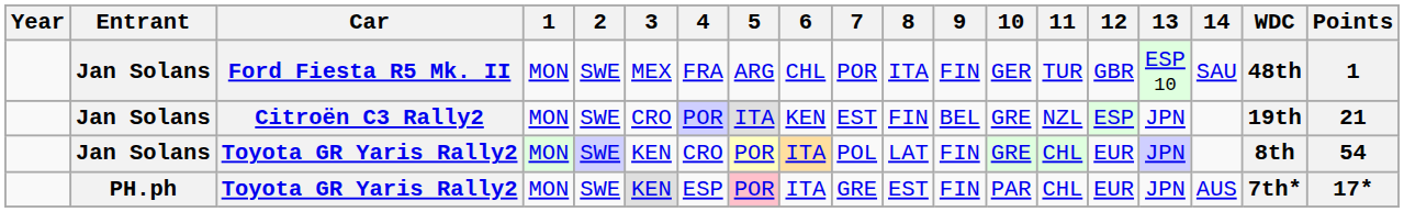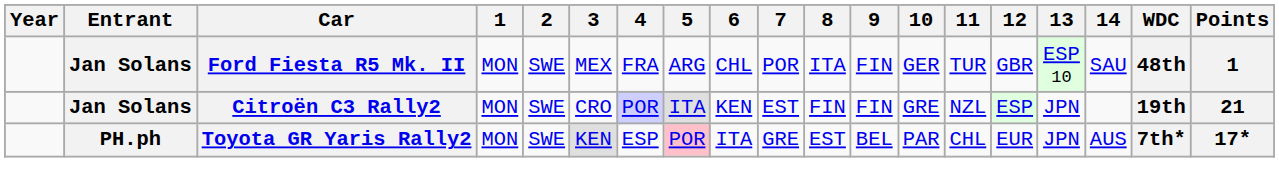 <table class="wikitable" style="text-align:center; font-size:85%;">
 <tr>
 <th>Year</th>
 <th>Entrant</th>
 <th>Car</th>
 <th>1</th>
 <th>2</th>
 <th>3</th>
 <th>4</th>
 <th>5</th>
 <th>6</th>
 <th>7</th>
 <th>8</th>
 <th>9</th>
 <th>10</th>
 <th>11</th>
 <th>12</th>
 <th>13</th>
 <th>14</th>
 <th>WDC</th>
 <th>Points</th>
 </tr>
 <tr>
 <td></td>
 <th nowrap>Jan Solans</th>
 <th nowrap><a href='#'>Ford Fiesta R5 Mk. II</a></th>
 <td><a href='#'>MON</a></td>
 <td><a href='#'>SWE</a></td>
 <td><a href='#'>MEX</a></td>
 <td><a href='#'>FRA</a></td>
 <td><a href='#'>ARG</a></td>
 <td><a href='#'>CHL</a></td>
 <td><a href='#'>POR</a></td>
 <td><a href='#'>ITA</a></td>
 <td><a href='#'>FIN</a></td>
 <td><a href='#'>GER</a></td>
 <td><a href='#'>TUR</a></td>
 <td><a href='#'>GBR</a></td>
 <td style="background:#DFFFDF;"><a href='#'>ESP</a><br><small>10</small></td>
 <td><a href='#'>SAU</a></td>
 <th>48th</th>
 <th>1</th>
 </tr>
 <tr>
 <td></td>
 <th nowrap>Jan Solans</th>
 <th nowrap><a href='#'>Citroën C3 Rally2</a></th>
 <td><a href='#'>MON</a></td>
 <td><a href='#'>SWE</a></td>
 <td><a href='#'>CRO</a></td>
 <td style="background:#CFCFFF;"><a href='#'>POR</a><br></td>
 <td style="background:#DFDFDF;"><a href='#'>ITA</a><br></td>
 <td><a href='#'>KEN</a></td>
 <td><a href='#'>EST</a></td>
 <td><a href='#'>FIN</a></td>
-<td><a href='#'>BEL</a></td>
+<td><a href='#'>FIN</a></td>
 <td><a href='#'>GRE</a></td>
 <td><a href='#'>NZL</a></td>
 <td style="background:#DFFFDF;"><a href='#'>ESP</a><br></td>
 <td><a href='#'>JPN</a></td>
 <td></td>
 <th>19th</th>
 <th>21</th>
-</tr>
-<tr>
-<td></td>
-<th nowrap>Jan Solans</th>
-<th nowrap><a href='#'>Toyota GR Yaris Rally2</a></th>
-<td style="background:#DFFFDF;"><a href='#'>MON</a><br></td>
-<td style="background:#CFCFFF;"><a href='#'>SWE</a><br></td>
-<td><a href='#'>KEN</a></td>
-<td><a href='#'>CRO</a></td>
-<td style="background:#FFFFBF;"><a href='#'>POR</a><br></td>
-<td style="background:#FFDF9F;"><a href='#'>ITA</a><br></td>
-<td><a href='#'>POL</a></td>
-<td><a href='#'>LAT</a></td>
-<td><a href='#'>FIN</a></td>
-<td style="background:#DFFFDF;"><a href='#'>GRE</a><br></td>
-<td style="background:#DFFFDF;"><a href='#'>CHL</a><br></td>
-<td><a href='#'>EUR</a></td>
-<td style="background:#CFCFFF;"><a href='#'>JPN</a><br></td>
-<td></td>
-<th>8th</th>
-<th>54</th>
 </tr>
 <tr>
 <td></td>
 <th nowrap>PH.ph</th>
 <th nowrap><a href='#'>Toyota GR Yaris Rally2</a></th>
 <td><a href='#'>MON</a></td>
 <td><a href='#'>SWE</a></td>
 <td style="background:#DFDFDF;"><a href='#'>KEN</a><br></td>
 <td><a href='#'>ESP</a></td>
 <td style="background: pink;"><a href='#'>POR</a></td>
 <td><a href='#'>ITA</a></td>
 <td><a href='#'>GRE</a></td>
 <td><a href='#'>EST</a></td>
-<td><a href='#'>FIN</a></td>
+<td><a href='#'>BEL</a></td>
 <td><a href='#'>PAR</a></td>
 <td><a href='#'>CHL</a></td>
 <td><a href='#'>EUR</a></td>
 <td><a href='#'>JPN</a></td>
 <td><a href='#'>AUS</a><br></td>
 <th>7th*</th>
 <th>17*</th>
 </tr>
 </table>
